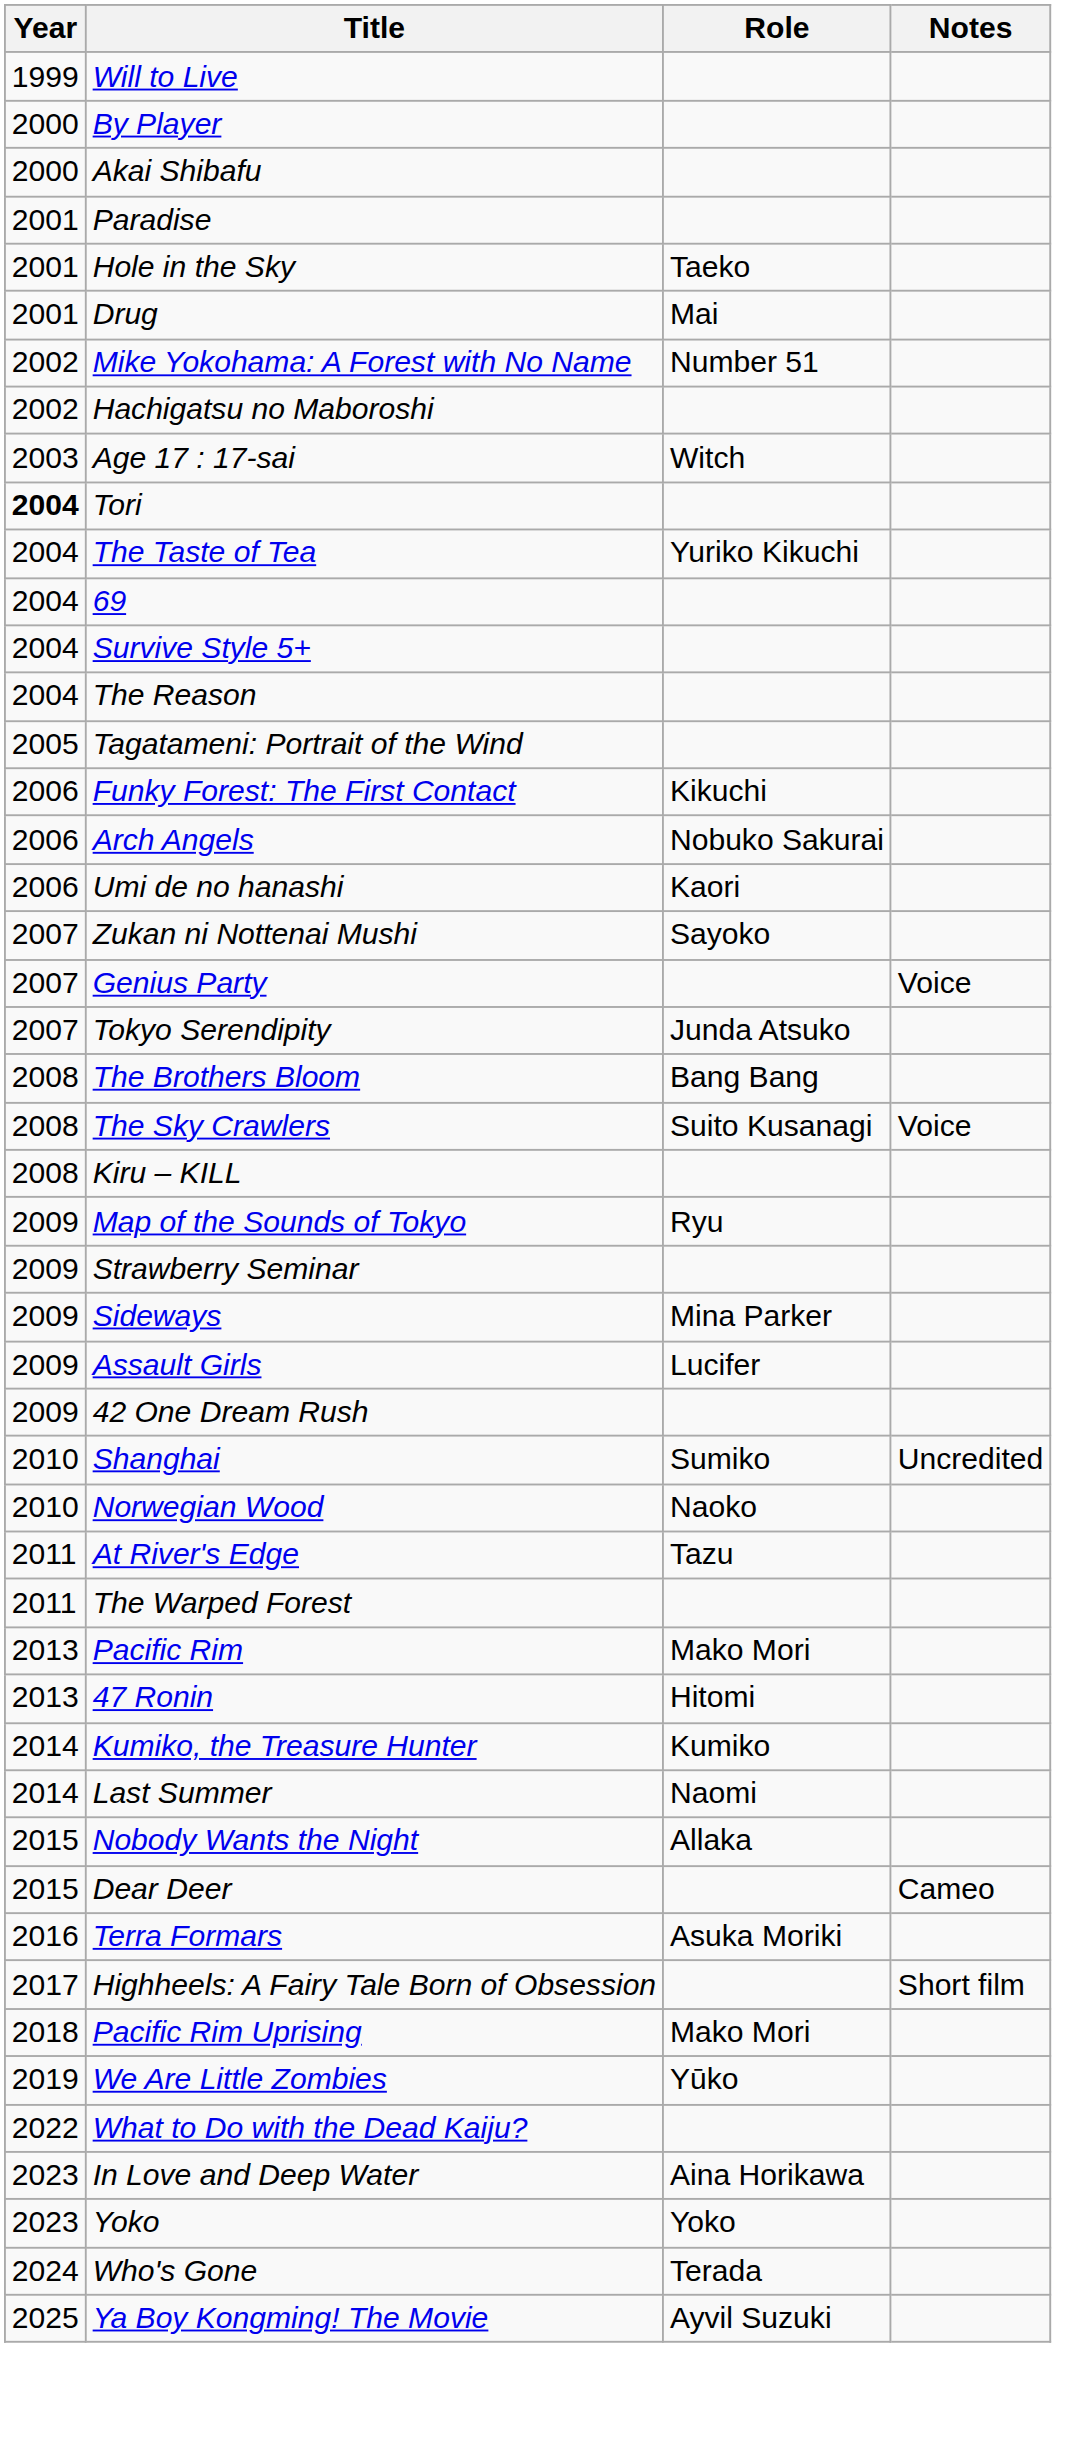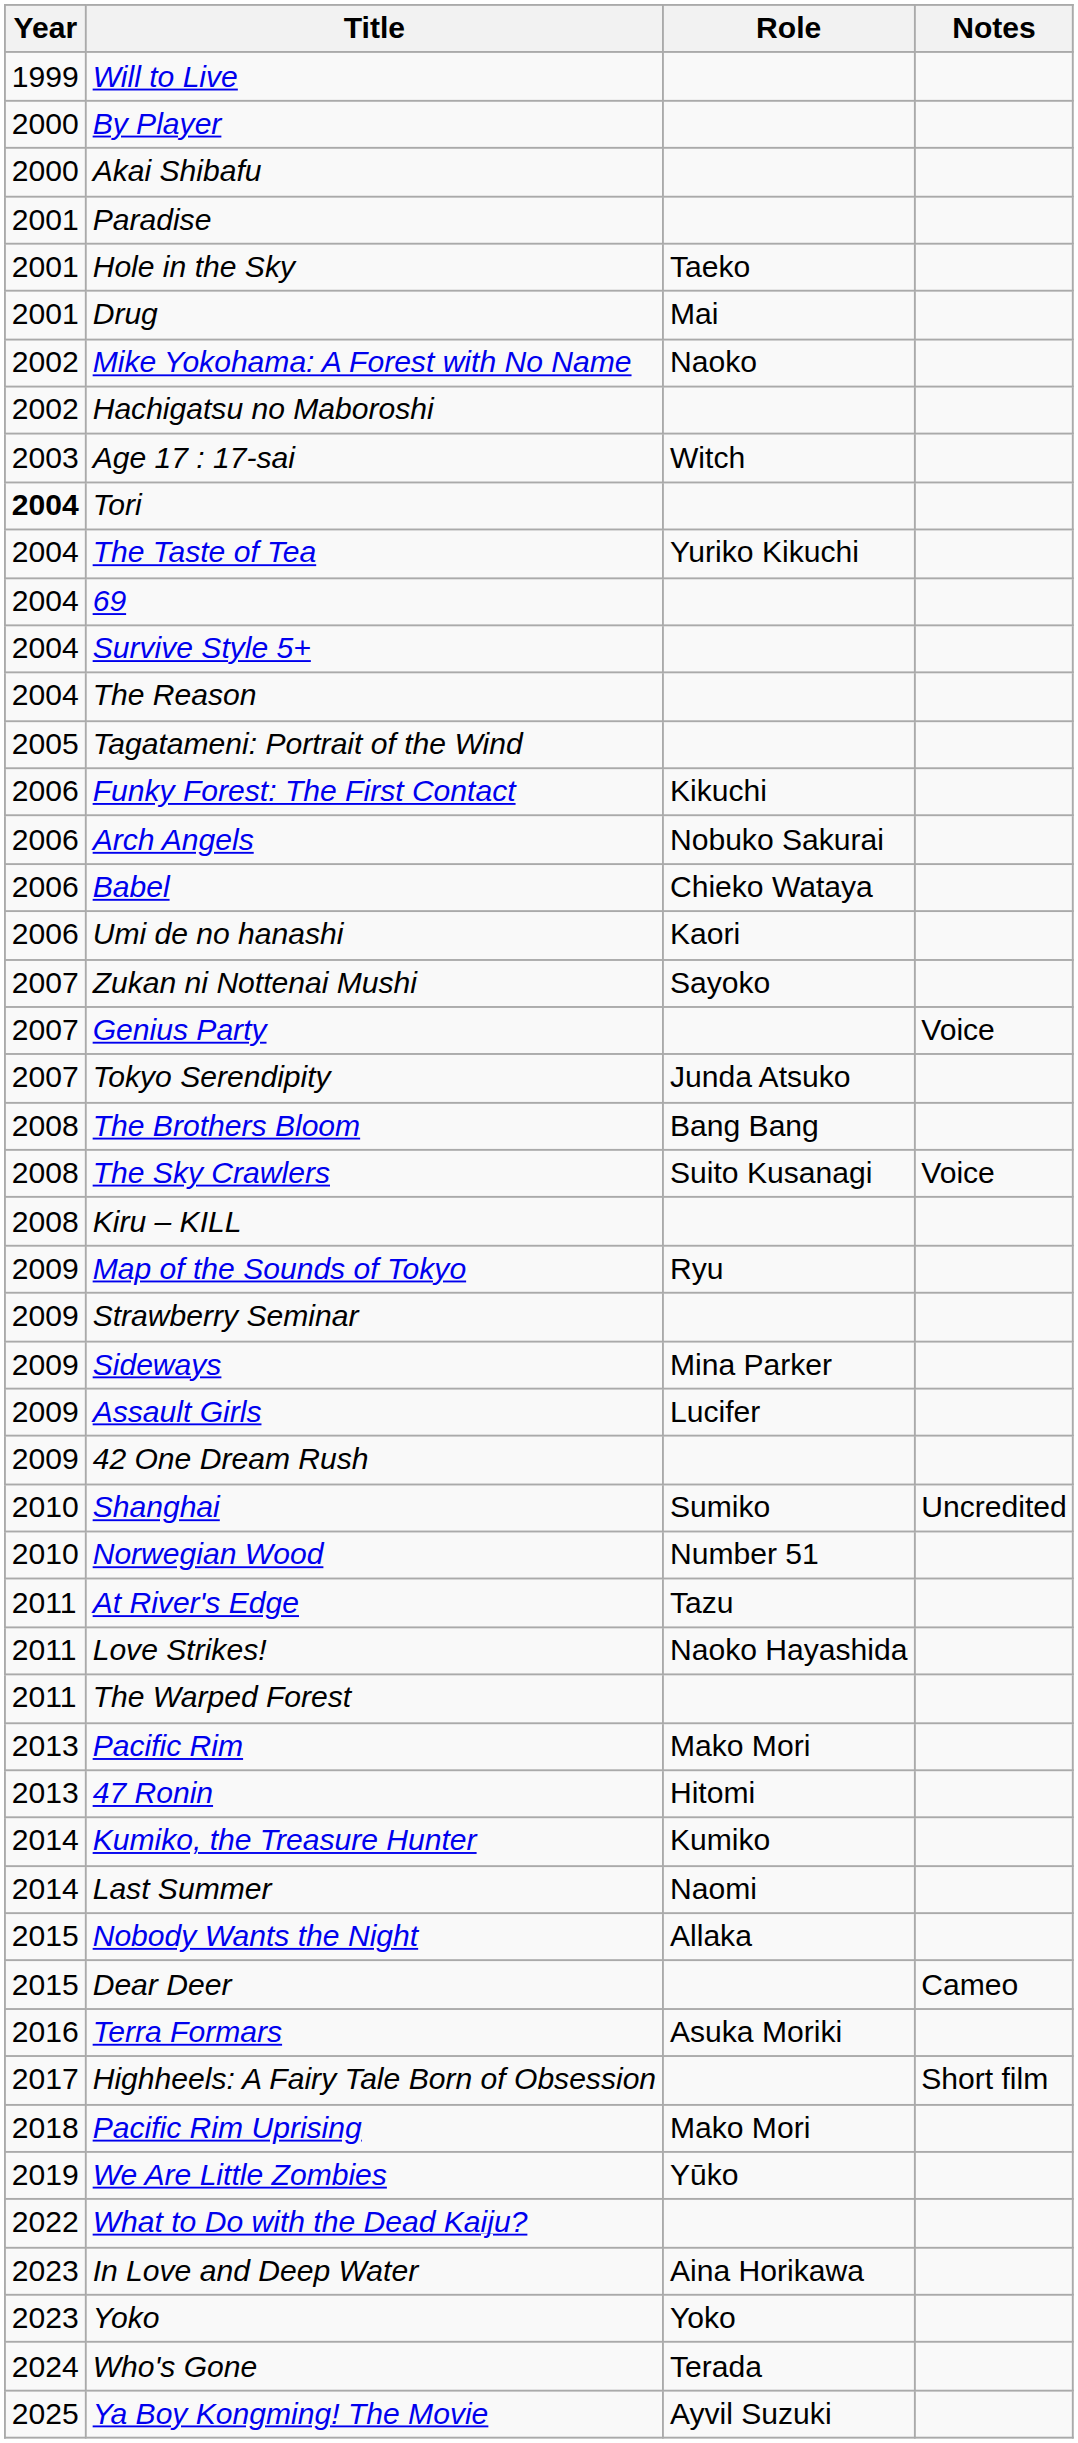 <table class="wikitable sortable">
 <tr>
 <th>Year</th>
 <th>Title</th>
 <th>Role</th>
 <th>Notes</th>
 </tr>
 <tr>
 <td>1999</td>
 <td><em><a href='#'>Will to Live</a></em></td>
 <td></td>
 <td></td>
 </tr>
 <tr>
 <td>2000</td>
 <td><em><a href='#'>By Player</a></em></td>
 <td></td>
 <td></td>
 </tr>
 <tr>
 <td>2000</td>
 <td><em>Akai Shibafu</em></td>
 <td></td>
 <td></td>
 </tr>
 <tr>
 <td>2001</td>
 <td><em>Paradise</em></td>
 <td></td>
 <td></td>
 </tr>
 <tr>
 <td>2001</td>
 <td><em>Hole in the Sky</em></td>
 <td>Taeko</td>
 <td></td>
 </tr>
 <tr>
 <td>2001</td>
 <td><em>Drug</em></td>
 <td>Mai</td>
 <td></td>
 </tr>
 <tr>
 <td>2002</td>
 <td><em><a href='#'>Mike Yokohama: A Forest with No Name</a></em></td>
-<td>Number 51</td>
+<td>Naoko</td>
 <td></td>
 </tr>
 <tr>
 <td>2002</td>
 <td><em>Hachigatsu no Maboroshi</em></td>
 <td></td>
 <td></td>
 </tr>
 <tr>
 <td>2003</td>
 <td><em>Age 17 : 17-sai</em></td>
 <td>Witch</td>
 <td></td>
 </tr>
 <tr>
 <td><strong>2004</strong></td>
 <td><em>Tori</em></td>
 <td></td>
 <td></td>
 </tr>
 <tr>
 <td>2004</td>
 <td><em><a href='#'>The Taste of Tea</a></em></td>
 <td>Yuriko Kikuchi</td>
 <td></td>
 </tr>
 <tr>
 <td>2004</td>
 <td><em><a href='#'>69</a></em></td>
 <td></td>
 <td></td>
 </tr>
 <tr>
 <td>2004</td>
 <td><em><a href='#'>Survive Style 5+</a></em></td>
 <td></td>
 <td></td>
 </tr>
 <tr>
 <td>2004</td>
 <td><em>The Reason</em></td>
 <td></td>
 <td></td>
 </tr>
 <tr>
 <td>2005</td>
 <td><em>Tagatameni: Portrait of the Wind</em></td>
 <td></td>
 <td></td>
 </tr>
 <tr>
 <td>2006</td>
 <td><em><a href='#'>Funky Forest: The First Contact</a></em></td>
 <td>Kikuchi</td>
 <td></td>
 </tr>
 <tr>
 <td>2006</td>
 <td><em><a href='#'>Arch Angels</a></em></td>
 <td>Nobuko Sakurai</td>
+<td></td>
+</tr>
+<tr>
+<td>2006</td>
+<td><em><a href='#'>Babel</a></em></td>
+<td>Chieko Wataya</td>
 <td></td>
 </tr>
 <tr>
 <td>2006</td>
 <td><em>Umi de no hanashi</em></td>
 <td>Kaori</td>
 <td></td>
 </tr>
 <tr>
 <td>2007</td>
 <td><em>Zukan ni Nottenai Mushi</em></td>
 <td>Sayoko</td>
 <td></td>
 </tr>
 <tr>
 <td>2007</td>
 <td><em><a href='#'>Genius Party</a></em></td>
 <td></td>
 <td>Voice</td>
 </tr>
 <tr>
 <td>2007</td>
 <td><em>Tokyo Serendipity</em></td>
 <td>Junda Atsuko</td>
 <td></td>
 </tr>
 <tr>
 <td>2008</td>
 <td><em><a href='#'>The Brothers Bloom</a></em></td>
 <td>Bang Bang</td>
 <td></td>
 </tr>
 <tr>
 <td>2008</td>
 <td><em><a href='#'>The Sky Crawlers</a></em></td>
 <td>Suito Kusanagi</td>
 <td>Voice</td>
 </tr>
 <tr>
 <td>2008</td>
 <td><em>Kiru – KILL</em></td>
 <td></td>
 <td></td>
 </tr>
 <tr>
 <td>2009</td>
 <td><em><a href='#'>Map of the Sounds of Tokyo</a></em></td>
 <td>Ryu</td>
 <td></td>
 </tr>
 <tr>
 <td>2009</td>
 <td><em>Strawberry Seminar</em></td>
 <td></td>
 <td></td>
 </tr>
 <tr>
 <td>2009</td>
 <td><em><a href='#'>Sideways</a></em></td>
 <td>Mina Parker</td>
 <td></td>
 </tr>
 <tr>
 <td>2009</td>
 <td><em><a href='#'>Assault Girls</a></em></td>
 <td>Lucifer</td>
 <td></td>
 </tr>
 <tr>
 <td>2009</td>
 <td><em>42 One Dream Rush</em></td>
 <td></td>
 <td></td>
 </tr>
 <tr>
 <td>2010</td>
 <td><em><a href='#'>Shanghai</a></em></td>
 <td>Sumiko</td>
 <td>Uncredited</td>
 </tr>
 <tr>
 <td>2010</td>
 <td><em><a href='#'>Norwegian Wood</a></em></td>
-<td>Naoko</td>
+<td>Number 51</td>
 <td></td>
 </tr>
 <tr>
 <td>2011</td>
 <td><em><a href='#'>At River's Edge</a></em></td>
 <td>Tazu</td>
+<td></td>
+</tr>
+<tr>
+<td>2011</td>
+<td><em>Love Strikes!</em></td>
+<td>Naoko Hayashida</td>
 <td></td>
 </tr>
 <tr>
 <td>2011</td>
 <td><em>The Warped Forest</em></td>
 <td></td>
 <td></td>
 </tr>
 <tr>
 <td>2013</td>
 <td><em><a href='#'>Pacific Rim</a></em></td>
 <td>Mako Mori</td>
 <td></td>
 </tr>
 <tr>
 <td>2013</td>
 <td><em><a href='#'>47 Ronin</a></em></td>
 <td>Hitomi</td>
 <td></td>
 </tr>
 <tr>
 <td>2014</td>
 <td><em><a href='#'>Kumiko, the Treasure Hunter</a></em></td>
 <td>Kumiko</td>
 <td></td>
 </tr>
 <tr>
 <td>2014</td>
 <td><em>Last Summer</em></td>
 <td>Naomi</td>
 <td></td>
 </tr>
 <tr>
 <td>2015</td>
 <td><em><a href='#'>Nobody Wants the Night</a></em></td>
 <td>Allaka</td>
 <td></td>
 </tr>
 <tr>
 <td>2015</td>
 <td><em>Dear Deer</em></td>
 <td></td>
 <td>Cameo</td>
 </tr>
 <tr>
 <td>2016</td>
 <td><em><a href='#'>Terra Formars</a></em></td>
 <td>Asuka Moriki</td>
 <td></td>
 </tr>
 <tr>
 <td>2017</td>
 <td><em>Highheels: A Fairy Tale Born of Obsession</em></td>
 <td></td>
 <td>Short film</td>
 </tr>
 <tr>
 <td>2018</td>
 <td><em><a href='#'>Pacific Rim Uprising</a></em></td>
 <td>Mako Mori</td>
 <td></td>
 </tr>
 <tr>
 <td>2019</td>
 <td><em><a href='#'>We Are Little Zombies</a></em></td>
 <td>Yūko</td>
 <td></td>
 </tr>
 <tr>
 <td>2022</td>
 <td><em><a href='#'>What to Do with the Dead Kaiju?</a></em></td>
 <td></td>
 <td></td>
 </tr>
 <tr>
 <td>2023</td>
 <td><em>In Love and Deep Water</em></td>
 <td>Aina Horikawa</td>
 <td></td>
 </tr>
 <tr>
 <td>2023</td>
 <td><em>Yoko</em></td>
 <td>Yoko</td>
 <td></td>
 </tr>
 <tr>
 <td>2024</td>
 <td><em>Who's Gone</em></td>
 <td>Terada</td>
 <td></td>
 </tr>
 <tr>
 <td>2025</td>
 <td><em><a href='#'>Ya Boy Kongming! The Movie</a></em></td>
 <td>Ayvil Suzuki</td>
 </tr>
 </table>
